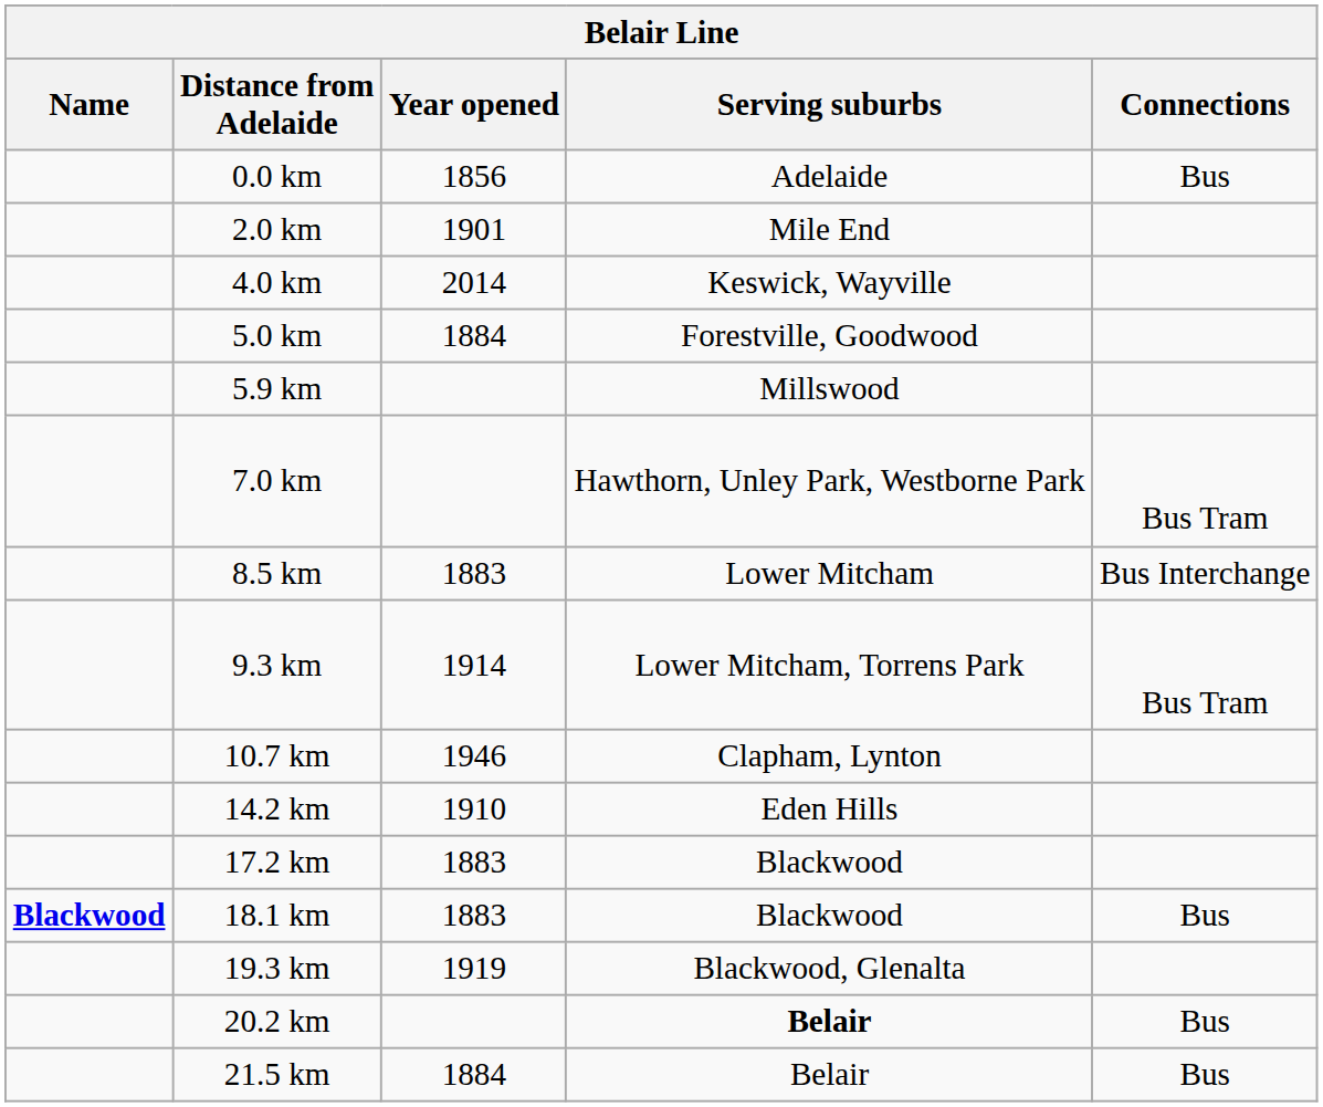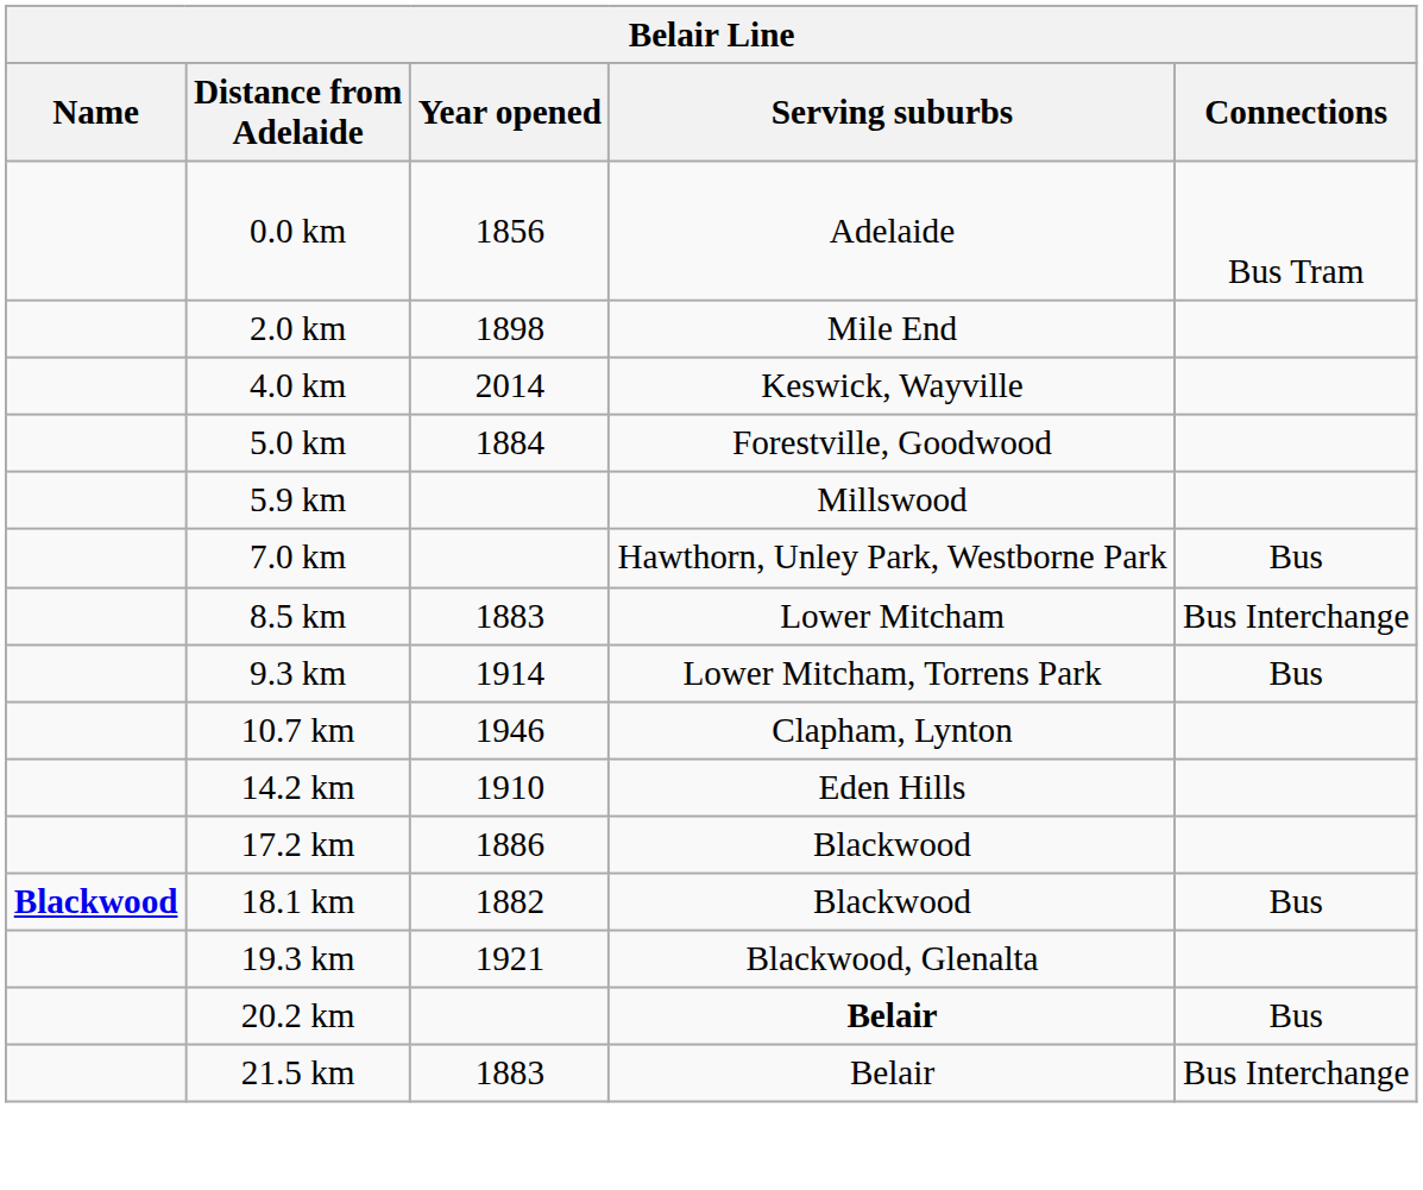 <table class="wikitable" style="font-size:95%; text-align:center;">
 <tr>
 <th colspan=7 style=background:#><span>Belair Line</span></th>
 </tr>
 <tr>
 <th>Name</th>
 <th>Distance from<br>Adelaide</th>
 <th>Year opened</th>
 <th>Serving suburbs</th>
 <th>Connections</th>
 </tr>
 <tr>
 <td><strong></strong></td>
 <td>0.0 km</td>
 <td>1856</td>
 <td>Adelaide</td>
-<td> Bus</td>
+<td> <br> <br> Bus  Tram</td>
 </tr>
 <tr>
 <td><strong></strong></td>
 <td>2.0 km</td>
-<td>1901</td>
+<td>1898</td>
 <td>Mile End</td>
 <td></td>
 </tr>
 <tr>
 <td><strong></strong></td>
 <td>4.0 km</td>
 <td>2014</td>
 <td>Keswick, Wayville</td>
 <td></td>
 </tr>
 <tr>
 <td><strong></strong></td>
 <td>5.0 km</td>
 <td>1884</td>
 <td>Forestville, Goodwood</td>
 <td> </td>
 </tr>
 <tr>
 <td><strong></strong></td>
 <td>5.9 km</td>
 <td></td>
 <td>Millswood</td>
 <td></td>
 </tr>
 <tr>
 <td><strong></strong></td>
 <td>7.0 km</td>
 <td></td>
 <td>Hawthorn, Unley Park, Westborne Park</td>
-<td> <br> <br> Bus  Tram</td>
+<td> Bus</td>
 </tr>
 <tr>
 <td><strong></strong></td>
 <td>8.5 km</td>
 <td>1883</td>
 <td>Lower Mitcham</td>
 <td> Bus Interchange</td>
 </tr>
 <tr>
 <td><strong></strong></td>
 <td>9.3 km</td>
 <td>1914</td>
 <td>Lower Mitcham, Torrens Park</td>
-<td> <br> <br> Bus  Tram</td>
+<td> Bus</td>
 </tr>
 <tr>
 <td><strong></strong></td>
 <td>10.7 km</td>
 <td>1946</td>
 <td>Clapham, Lynton</td>
 <td></td>
 </tr>
 <tr>
 <td><strong></strong></td>
 <td>14.2 km</td>
 <td>1910</td>
 <td>Eden Hills</td>
 <td></td>
 </tr>
 <tr>
 <td><strong></strong></td>
 <td>17.2 km</td>
-<td>1883</td>
+<td>1886</td>
 <td>Blackwood</td>
 <td></td>
 </tr>
 <tr>
 <td><strong><a href='#'>Blackwood</a></strong></td>
 <td>18.1 km</td>
-<td>1883</td>
+<td>1882</td>
 <td>Blackwood</td>
 <td> Bus</td>
 </tr>
 <tr>
 <td><strong></strong></td>
 <td>19.3 km</td>
-<td>1919</td>
+<td>1921</td>
 <td>Blackwood, Glenalta</td>
 <td></td>
 </tr>
 <tr>
 <td><strong></strong></td>
 <td>20.2 km</td>
 <td></td>
 <td><strong>Belair</strong></td>
 <td> Bus</td>
 </tr>
 <tr>
 <td><strong></strong></td>
 <td>21.5 km</td>
-<td>1884</td>
+<td>1883</td>
 <td>Belair</td>
-<td> Bus</td>
+<td> Bus Interchange</td>
 </tr>
 </table>
